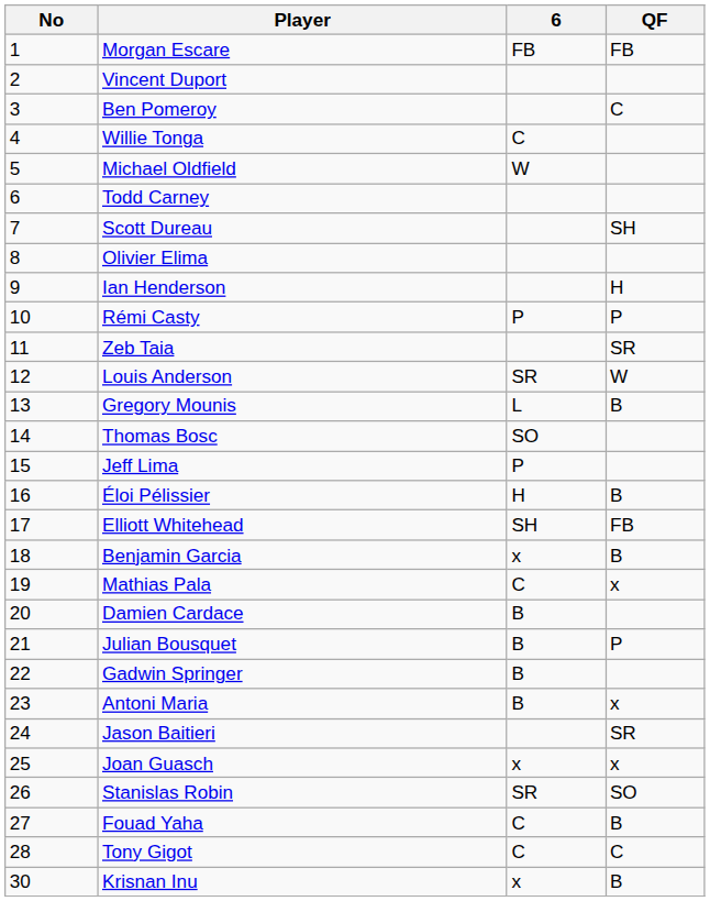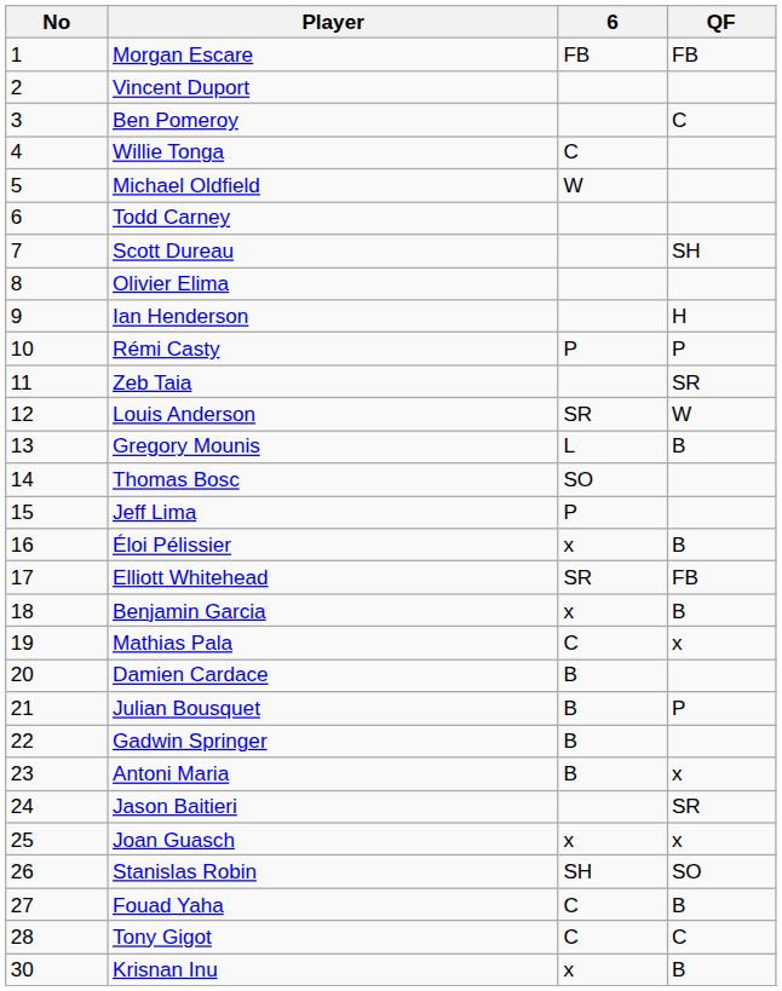 <table class="wikitable" style="font-size:85%;" width="40%">
 <tr>
 <th>No</th>
 <th>Player</th>
 <th>6</th>
 <th>QF</th>
 </tr>
 <tr>
 <td>1</td>
 <td><a href='#'>Morgan Escare</a></td>
 <td>FB</td>
 <td>FB</td>
 </tr>
 <tr>
 <td>2</td>
 <td><a href='#'>Vincent Duport</a></td>
 <td></td>
 <td></td>
 </tr>
 <tr>
 <td>3</td>
 <td><a href='#'>Ben Pomeroy</a></td>
 <td></td>
 <td>C</td>
 </tr>
 <tr>
 <td>4</td>
 <td><a href='#'>Willie Tonga</a></td>
 <td>C</td>
 <td></td>
 </tr>
 <tr>
 <td>5</td>
 <td><a href='#'>Michael Oldfield</a></td>
 <td>W</td>
 <td></td>
 </tr>
 <tr>
 <td>6</td>
 <td><a href='#'>Todd Carney</a></td>
 <td></td>
 <td></td>
 </tr>
 <tr>
 <td>7</td>
 <td><a href='#'>Scott Dureau</a></td>
 <td></td>
 <td>SH</td>
 </tr>
 <tr>
 <td>8</td>
 <td><a href='#'>Olivier Elima</a></td>
 <td></td>
 <td></td>
 </tr>
 <tr>
 <td>9</td>
 <td><a href='#'>Ian Henderson</a></td>
 <td></td>
 <td>H</td>
 </tr>
 <tr>
 <td>10</td>
 <td><a href='#'>Rémi Casty</a></td>
 <td>P</td>
 <td>P</td>
 </tr>
 <tr>
 <td>11</td>
 <td><a href='#'>Zeb Taia</a></td>
 <td></td>
 <td>SR</td>
 </tr>
 <tr>
 <td>12</td>
 <td><a href='#'>Louis Anderson</a></td>
 <td>SR</td>
 <td>W</td>
 </tr>
 <tr>
 <td>13</td>
 <td><a href='#'>Gregory Mounis</a></td>
 <td>L</td>
 <td>B</td>
 </tr>
 <tr>
 <td>14</td>
 <td><a href='#'>Thomas Bosc</a></td>
 <td>SO</td>
 <td></td>
 </tr>
 <tr>
 <td>15</td>
 <td><a href='#'>Jeff Lima</a></td>
 <td>P</td>
 <td></td>
 </tr>
 <tr>
 <td>16</td>
 <td><a href='#'>Éloi Pélissier</a></td>
-<td>H</td>
+<td>x</td>
 <td>B</td>
 </tr>
 <tr>
 <td>17</td>
 <td><a href='#'>Elliott Whitehead</a></td>
-<td>SH</td>
+<td>SR</td>
 <td>FB</td>
 </tr>
 <tr>
 <td>18</td>
 <td><a href='#'>Benjamin Garcia</a></td>
 <td>x</td>
 <td>B</td>
 </tr>
 <tr>
 <td>19</td>
 <td><a href='#'>Mathias Pala</a></td>
 <td>C</td>
 <td>x</td>
 </tr>
 <tr>
 <td>20</td>
 <td><a href='#'>Damien Cardace</a></td>
 <td>B</td>
 <td></td>
 </tr>
 <tr>
 <td>21</td>
 <td><a href='#'>Julian Bousquet</a></td>
 <td>B</td>
 <td>P</td>
 </tr>
 <tr>
 <td>22</td>
 <td><a href='#'>Gadwin Springer</a></td>
 <td>B</td>
 <td></td>
 </tr>
 <tr>
 <td>23</td>
 <td><a href='#'>Antoni Maria</a></td>
 <td>B</td>
 <td>x</td>
 </tr>
 <tr>
 <td>24</td>
 <td><a href='#'>Jason Baitieri</a></td>
 <td></td>
 <td>SR</td>
 </tr>
 <tr>
 <td>25</td>
 <td><a href='#'>Joan Guasch</a></td>
 <td>x</td>
 <td>x</td>
 </tr>
 <tr>
 <td>26</td>
 <td><a href='#'>Stanislas Robin</a></td>
-<td>SR</td>
+<td>SH</td>
 <td>SO</td>
 </tr>
 <tr>
 <td>27</td>
 <td><a href='#'>Fouad Yaha</a></td>
 <td>C</td>
 <td>B</td>
 </tr>
 <tr>
 <td>28</td>
 <td><a href='#'>Tony Gigot</a></td>
 <td>C</td>
 <td>C</td>
 </tr>
 <tr>
 <td>30</td>
 <td><a href='#'>Krisnan Inu</a></td>
 <td>x</td>
 <td>B</td>
 </tr>
 <tr>
 </tr>
 </table>
